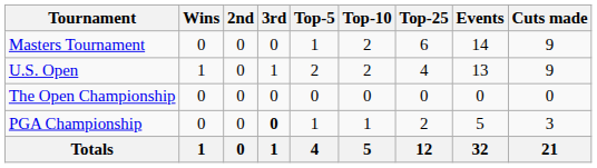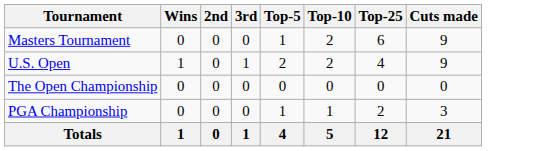 <table class=wikitable style=text-align:center>
 <tr>
 <th>Tournament</th>
 <th>Wins</th>
 <th>2nd</th>
 <th>3rd</th>
 <th>Top-5</th>
 <th>Top-10</th>
 <th>Top-25</th>
-<th>Events</th>
 <th>Cuts made</th>
 </tr>
 <tr>
 <td align=left><a href='#'>Masters Tournament</a></td>
 <td>0</td>
 <td>0</td>
 <td>0</td>
 <td>1</td>
 <td>2</td>
 <td>6</td>
-<td>14</td>
 <td>9</td>
 </tr>
 <tr>
 <td align=left><a href='#'>U.S. Open</a></td>
 <td>1</td>
 <td>0</td>
 <td>1</td>
 <td>2</td>
 <td>2</td>
 <td>4</td>
-<td>13</td>
 <td>9</td>
 </tr>
 <tr>
 <td align=left><a href='#'>The Open Championship</a></td>
-<td>0</td>
 <td>0</td>
 <td>0</td>
 <td>0</td>
 <td>0</td>
 <td>0</td>
 <td>0</td>
 <td>0</td>
 </tr>
 <tr>
 <td align=left><a href='#'>PGA Championship</a></td>
 <td>0</td>
 <td>0</td>
-<td><strong>0</strong></td>
+<td>0</td>
 <td>1</td>
 <td>1</td>
 <td>2</td>
-<td>5</td>
 <td>3</td>
 </tr>
 <tr>
 <th>Totals</th>
 <th>1</th>
 <th>0</th>
 <th>1</th>
 <th>4</th>
 <th>5</th>
 <th>12</th>
-<th>32</th>
 <th>21</th>
 </tr>
 </table>
